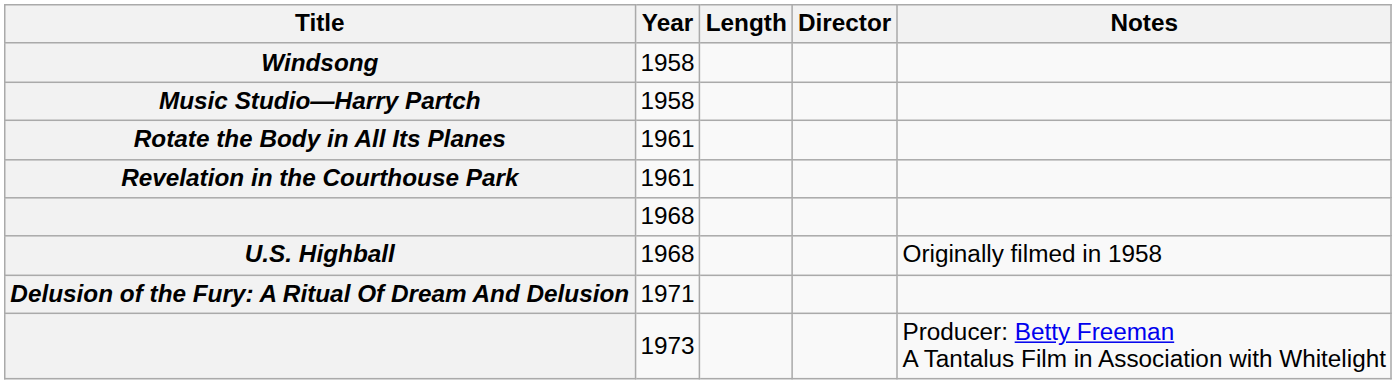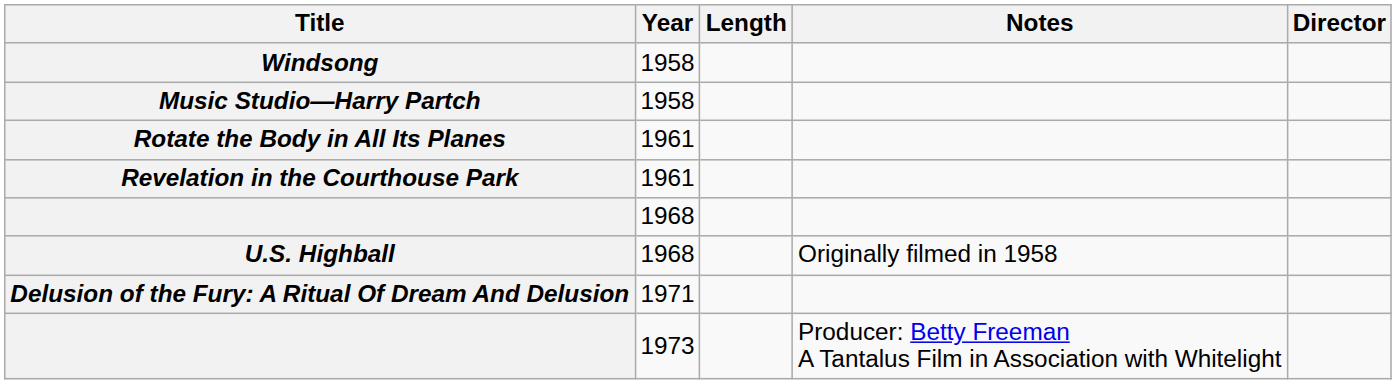 <table class="wikitable sortable plainrowheaders">
 <tr>
 <th scope="col">Title</th>
 <th scope="col">Year</th>
 <th scope="col">Length</th>
+<th scope="col" class="unsortable">Notes</th>
 <th scope="col">Director</th>
-<th scope="col" class="unsortable">Notes</th>
 </tr>
 <tr>
 <th scope="row"><em>Windsong</em></th>
 <td align="right">1958</td>
 <td></td>
 <td></td>
 <td></td>
 </tr>
 <tr>
 <th scope="row"><em>Music Studio—Harry Partch</em></th>
 <td align="right">1958</td>
 <td></td>
 <td></td>
 <td></td>
 </tr>
 <tr>
 <th scope="row"><em>Rotate the Body in All Its Planes</em></th>
 <td align="right">1961</td>
 <td></td>
 <td></td>
 <td></td>
 </tr>
 <tr>
 <th scope="row"><em>Revelation in the Courthouse Park</em></th>
 <td align="right">1961</td>
 <td></td>
 <td></td>
 <td></td>
 </tr>
 <tr>
 <th scope="row"><em></em></th>
 <td align="right">1968</td>
 <td></td>
 <td></td>
 <td></td>
 </tr>
 <tr>
 <th scope="row"><em>U.S. Highball</em></th>
 <td align="right">1968</td>
 <td></td>
+<td>Originally filmed in 1958</td>
 <td></td>
-<td>Originally filmed in 1958</td>
 </tr>
 <tr>
 <th scope="row"><em>Delusion of the Fury: A Ritual Of Dream And Delusion</em></th>
 <td align="right">1971</td>
 <td></td>
 <td></td>
 <td></td>
 </tr>
 <tr>
 <th scope="row"><em></em></th>
 <td align="right">1973</td>
 <td></td>
+<td>Producer: <a href='#'>Betty Freeman</a> <br>A Tantalus Film in Association with Whitelight</td>
 <td></td>
-<td>Producer: <a href='#'>Betty Freeman</a> <br>A Tantalus Film in Association with Whitelight</td>
 </tr>
 </table>
